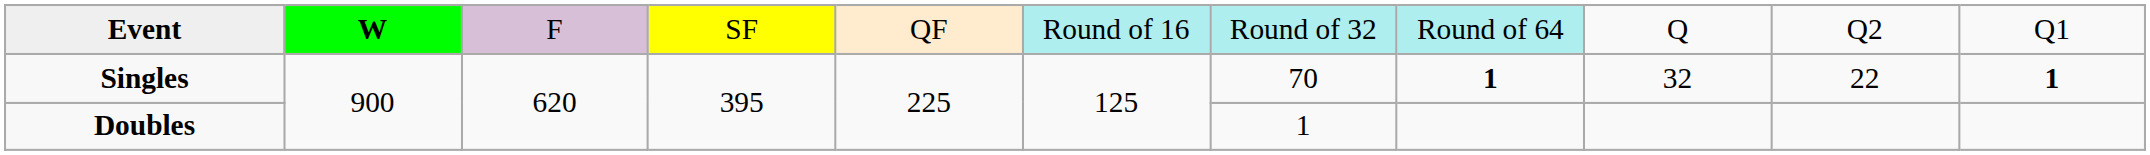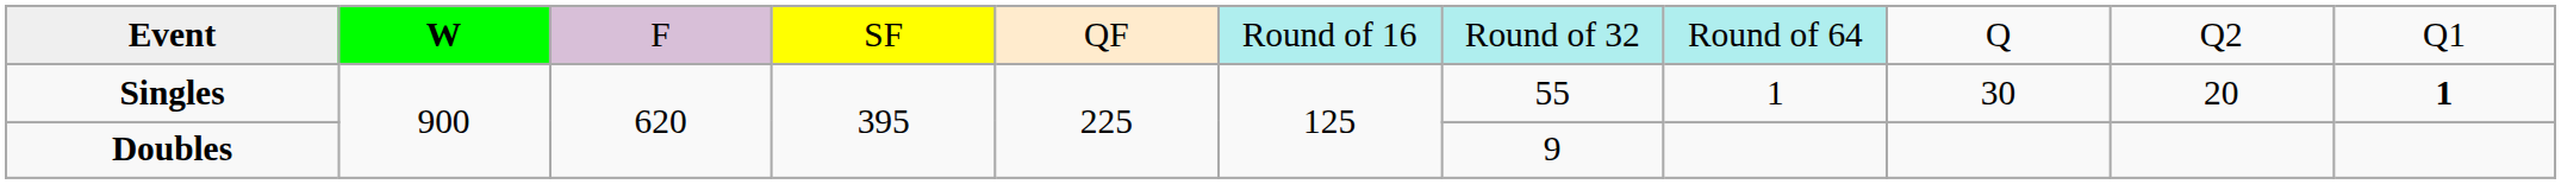 <table class=wikitable style=font-size:90%;text-align:center>
 <tr>
 <td style="width:130px; background:#efefef;"><strong>Event</strong></td>
 <td style="width:80px; background:lime;"><strong>W</strong></td>
 <td style="width:85px; background:thistle;">F</td>
 <td style="width:85px; background:#ff0;">SF</td>
 <td style="width:85px; background:#ffebcd;">QF</td>
 <td style="width:85px; background:#afeeee;">Round of 16</td>
 <td style="width:85px; background:#afeeee;">Round of 32</td>
 <td style="width:85px; background:#afeeee;">Round of 64</td>
 <td width=85>Q</td>
 <td width=85>Q2</td>
 <td width=85>Q1</td>
 </tr>
 <tr>
 <th style="background:#f8f8f8;">Singles</th>
 <td rowspan=2>900</td>
 <td rowspan=2>620</td>
 <td rowspan=2>395</td>
 <td rowspan=2>225</td>
 <td rowspan=2>125</td>
-<td>70</td>
-<td><strong>1</strong></td>
-<td>32</td>
-<td>22</td>
+<td>55</td>
+<td>1</td>
+<td>30</td>
+<td>20</td>
 <td><strong>1</strong></td>
 </tr>
 <tr>
 <th style="background:#f8f8f8;">Doubles</th>
-<td>1</td>
+<td>9</td>
 <td></td>
 <td></td>
 <td></td>
 <td></td>
 </tr>
 </table>
